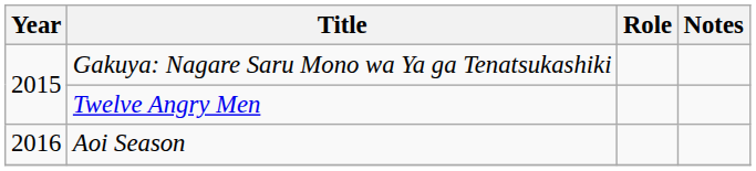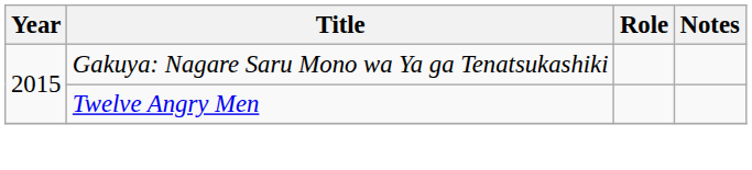 <table class="wikitable sortable">
 <tr>
 <th>Year</th>
 <th>Title</th>
 <th>Role</th>
 <th class="unsortable">Notes</th>
 </tr>
 <tr>
 <td rowspan="2">2015</td>
 <td><em>Gakuya: Nagare Saru Mono wa Ya ga Tenatsukashiki</em></td>
 <td></td>
 <td></td>
 </tr>
 <tr>
 <td><em><a href='#'>Twelve Angry Men</a></em></td>
 <td></td>
 <td></td>
 </tr>
 <tr>
-<td>2016</td>
-<td><em>Aoi Season</em></td>
-<td></td>
-<td></td>
-</tr>
-<tr>
 </tr>
 </table>
